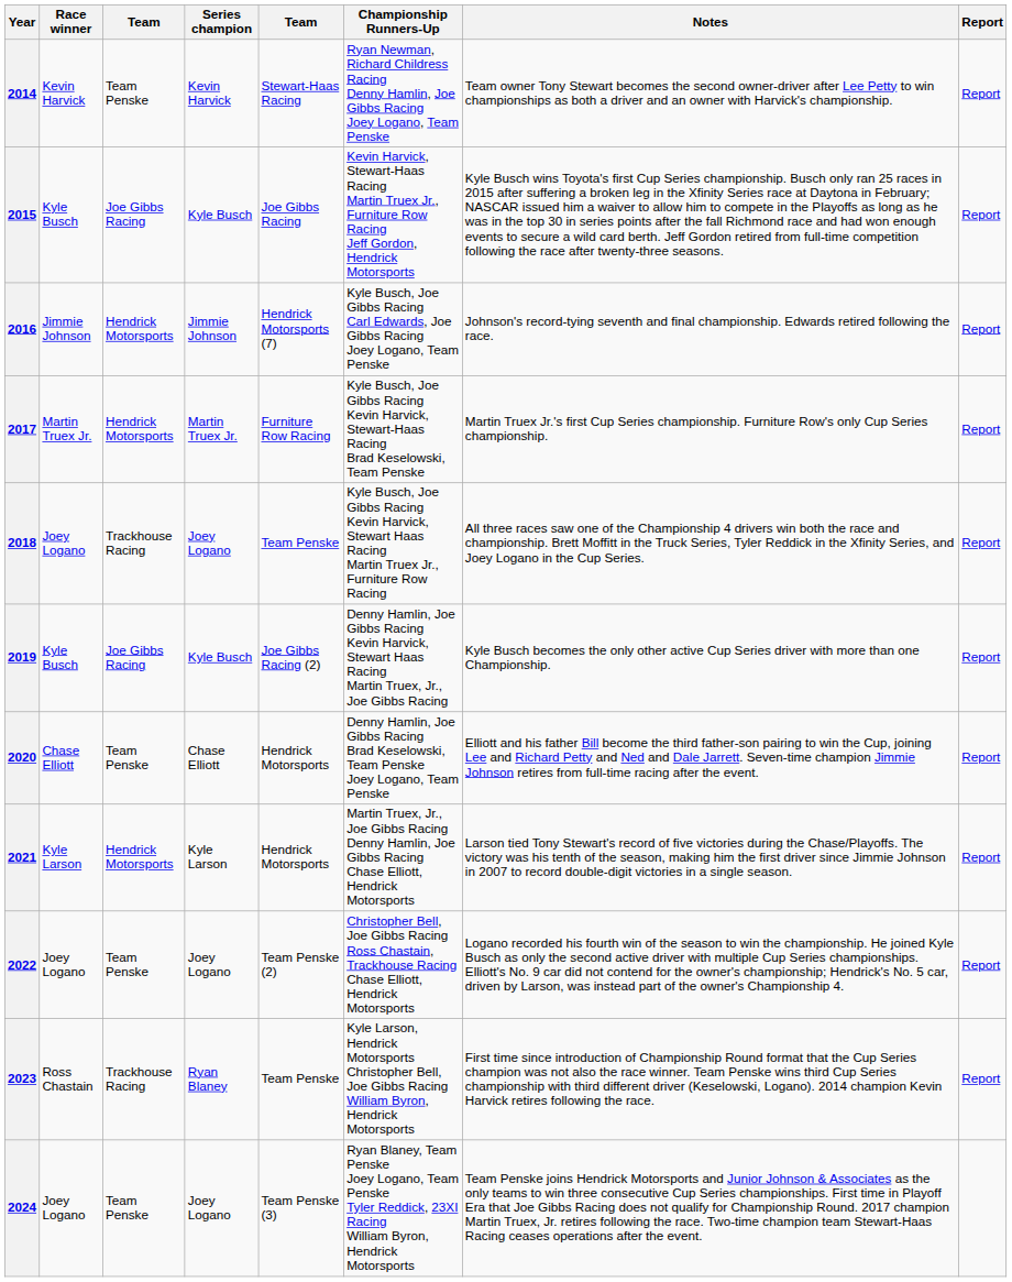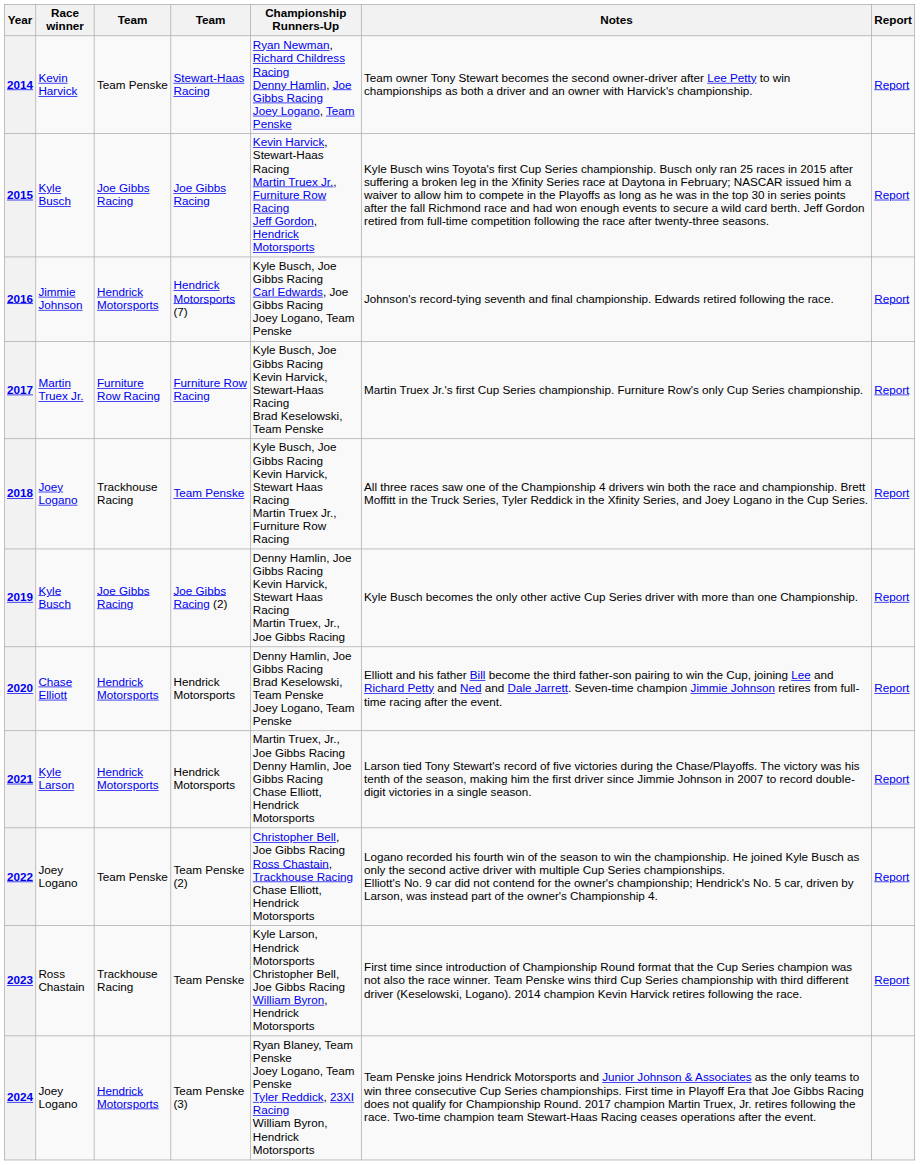 <table class="wikitable">
 <tr>
 <th>Year</th>
 <th>Race winner</th>
 <th>Team</th>
-<th>Series champion</th>
 <th>Team</th>
 <th>Championship Runners-Up</th>
 <th>Notes</th>
 <th>Report</th>
 </tr>
 <tr>
 <th><a href='#'>2014</a></th>
 <td><a href='#'>Kevin Harvick</a></td>
 <td>Team Penske</td>
-<td><a href='#'>Kevin Harvick</a></td>
 <td><a href='#'>Stewart-Haas Racing</a></td>
 <td><a href='#'>Ryan Newman</a>, <a href='#'>Richard Childress Racing</a><br><a href='#'>Denny Hamlin</a>, <a href='#'>Joe Gibbs Racing</a><br><a href='#'>Joey Logano</a>, <a href='#'>Team Penske</a></td>
 <td>Team owner Tony Stewart becomes the second owner-driver after <a href='#'>Lee Petty</a> to win championships as both a driver and an owner with Harvick's championship.</td>
 <td><a href='#'>Report</a></td>
 </tr>
 <tr>
 <th><a href='#'>2015</a></th>
 <td><a href='#'>Kyle Busch</a></td>
 <td><a href='#'>Joe Gibbs Racing</a></td>
-<td><a href='#'>Kyle Busch</a></td>
 <td><a href='#'>Joe Gibbs Racing</a></td>
 <td><a href='#'>Kevin Harvick</a>, Stewart-Haas Racing <br><a href='#'>Martin Truex Jr.</a>, <a href='#'>Furniture Row Racing</a><br><a href='#'>Jeff Gordon</a>, <a href='#'>Hendrick Motorsports</a></td>
 <td>Kyle Busch wins Toyota's first Cup Series championship. Busch only ran 25 races in 2015 after suffering a broken leg in the Xfinity Series race at Daytona in February; NASCAR issued him a waiver to allow him to compete in the Playoffs as long as he was in the top 30 in series points after the fall Richmond race and had won enough events to secure a wild card berth. Jeff Gordon retired from full-time competition following the race after twenty-three seasons.</td>
 <td><a href='#'>Report</a></td>
 </tr>
 <tr>
 <th><a href='#'>2016</a></th>
 <td><a href='#'>Jimmie Johnson</a></td>
 <td><a href='#'>Hendrick Motorsports</a></td>
-<td><a href='#'>Jimmie Johnson</a></td>
 <td><a href='#'>Hendrick Motorsports</a> (7)</td>
 <td>Kyle Busch, Joe Gibbs Racing <br><a href='#'>Carl Edwards</a>, Joe Gibbs Racing <br>Joey Logano, Team Penske</td>
 <td>Johnson's record-tying seventh and final championship. Edwards retired following the race.</td>
 <td><a href='#'>Report</a></td>
 </tr>
 <tr>
 <th><a href='#'>2017</a></th>
 <td><a href='#'>Martin Truex Jr.</a></td>
-<td><a href='#'>Hendrick Motorsports</a></td>
-<td><a href='#'>Martin Truex Jr.</a></td>
+<td><a href='#'>Furniture Row Racing</a></td>
 <td><a href='#'>Furniture Row Racing</a></td>
 <td>Kyle Busch, Joe Gibbs Racing <br>Kevin Harvick, Stewart-Haas Racing <br>Brad Keselowski, Team Penske</td>
 <td>Martin Truex Jr.'s first Cup Series championship. Furniture Row's only Cup Series championship.</td>
 <td><a href='#'>Report</a></td>
 </tr>
 <tr>
 <th><a href='#'>2018</a></th>
 <td><a href='#'>Joey Logano</a></td>
 <td>Trackhouse Racing</td>
-<td><a href='#'>Joey Logano</a></td>
 <td><a href='#'>Team Penske</a></td>
 <td>Kyle Busch, Joe Gibbs Racing <br> Kevin Harvick, Stewart Haas Racing <br> Martin Truex Jr., Furniture Row Racing</td>
 <td>All three races saw one of the Championship 4 drivers win both the race and championship. Brett Moffitt in the Truck Series, Tyler Reddick in the Xfinity Series, and Joey Logano in the Cup Series.</td>
 <td><a href='#'>Report</a></td>
 </tr>
 <tr>
 <th><a href='#'>2019</a></th>
 <td><a href='#'>Kyle Busch</a></td>
 <td><a href='#'>Joe Gibbs Racing</a></td>
-<td><a href='#'>Kyle Busch</a></td>
 <td><a href='#'>Joe Gibbs Racing</a> (2)</td>
 <td>Denny Hamlin, Joe Gibbs Racing<br>Kevin Harvick, Stewart Haas Racing<br>Martin Truex, Jr., Joe Gibbs Racing</td>
 <td>Kyle Busch becomes the only other active Cup Series driver with more than one Championship.</td>
 <td><a href='#'>Report</a></td>
 </tr>
 <tr>
 <th><a href='#'>2020</a></th>
 <td><a href='#'>Chase Elliott</a></td>
-<td>Team Penske</td>
-<td>Chase Elliott</td>
+<td><a href='#'>Hendrick Motorsports</a></td>
 <td>Hendrick Motorsports</td>
 <td>Denny Hamlin, Joe Gibbs Racing<br>Brad Keselowski, Team Penske<br>Joey Logano, Team Penske</td>
 <td>Elliott and his father <a href='#'>Bill</a> become the third father-son pairing to win the Cup, joining <a href='#'>Lee</a> and <a href='#'>Richard Petty</a> and <a href='#'>Ned</a> and <a href='#'>Dale Jarrett</a>. Seven-time champion <a href='#'>Jimmie Johnson</a> retires from full-time racing after the event.</td>
 <td><a href='#'>Report</a></td>
 </tr>
 <tr>
 <th><a href='#'>2021</a></th>
 <td><a href='#'>Kyle Larson</a></td>
 <td><a href='#'>Hendrick Motorsports</a></td>
-<td>Kyle Larson</td>
 <td>Hendrick Motorsports</td>
 <td>Martin Truex, Jr., Joe Gibbs Racing<br>Denny Hamlin, Joe Gibbs Racing<br>Chase Elliott, Hendrick Motorsports</td>
 <td>Larson tied Tony Stewart's record of five victories during the Chase/Playoffs. The victory was his tenth of the season, making him the first driver since Jimmie Johnson in 2007 to record double-digit victories in a single season.</td>
 <td><a href='#'>Report</a></td>
 </tr>
 <tr>
 <th><a href='#'>2022</a></th>
 <td>Joey Logano</td>
 <td>Team Penske</td>
-<td>Joey Logano</td>
 <td>Team Penske (2)</td>
 <td><a href='#'>Christopher Bell</a>, Joe Gibbs Racing<br><a href='#'>Ross Chastain</a>, <a href='#'>Trackhouse Racing</a><br>Chase Elliott, Hendrick Motorsports</td>
 <td>Logano recorded his fourth win of the season to win the championship. He joined Kyle Busch as only the second active driver with multiple Cup Series championships.<br>Elliott's No. 9 car did not contend for the owner's championship; Hendrick's No. 5 car, driven by Larson, was instead part of the owner's Championship 4.</td>
 <td><a href='#'>Report</a></td>
 </tr>
 <tr>
 <th><a href='#'>2023</a></th>
 <td>Ross Chastain</td>
 <td>Trackhouse Racing</td>
-<td><a href='#'>Ryan Blaney</a></td>
 <td>Team Penske</td>
 <td>Kyle Larson, Hendrick Motorsports<br>Christopher Bell, Joe Gibbs Racing<br><a href='#'>William Byron</a>, Hendrick Motorsports</td>
 <td>First time since introduction of Championship Round format that the Cup Series champion was not also the race winner. Team Penske wins third Cup Series championship with third different driver (Keselowski, Logano). 2014 champion Kevin Harvick retires following the race.</td>
 <td><a href='#'>Report</a></td>
 </tr>
 <tr>
 <th><a href='#'>2024</a></th>
 <td>Joey Logano</td>
-<td>Team Penske</td>
-<td>Joey Logano</td>
+<td><a href='#'>Hendrick Motorsports</a></td>
 <td>Team Penske (3)</td>
 <td>Ryan Blaney, Team Penske<br>Joey Logano, Team Penske<br><a href='#'>Tyler Reddick</a>, <a href='#'>23XI Racing</a><br>William Byron, Hendrick Motorsports</td>
 <td>Team Penske joins Hendrick Motorsports and <a href='#'>Junior Johnson & Associates</a> as the only teams to win three consecutive Cup Series championships. First time in Playoff Era that Joe Gibbs Racing does not qualify for Championship Round. 2017 champion Martin Truex, Jr. retires following the race. Two-time champion team Stewart-Haas Racing ceases operations after the event.</td>
 <td></td>
 </tr>
 </table>
